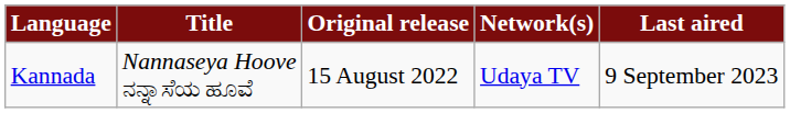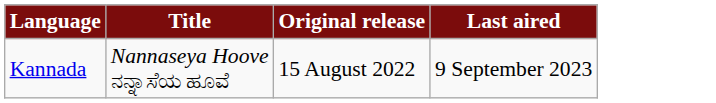 <table class="wikitable sortable" style="margin-right: 0;">
 <tr style="color:white">
 <th style="background:#7b0c0c; ">Language</th>
 <th style="background:#7b0c0c; ">Title</th>
 <th style="background:#7b0c0c; ">Original release</th>
-<th style="background:#7b0c0c; ">Network(s)</th>
 <th style="background:#7b0c0c; ">Last aired</th>
 </tr>
 <tr>
 <td><a href='#'>Kannada</a></td>
 <td><em>Nannaseya Hoove</em> <br> ನನ್ನಾಸೆಯ ಹೂವೆ</td>
 <td>15 August 2022</td>
-<td><a href='#'>Udaya TV</a></td>
 <td>9 September 2023</td>
 </tr>
 </table>
